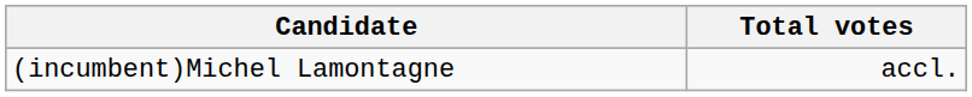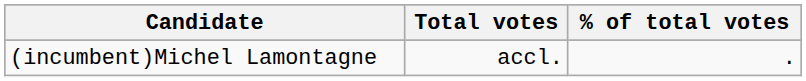 <table style="width:475px;" class="wikitable">
 <tr bgcolor="#EEEEEE">
 <th align="left">Candidate</th>
 <th align="right">Total votes</th>
+<th align="right">% of total votes</th>
 </tr>
 <tr>
 <td align="left">(incumbent)Michel Lamontagne</td>
 <td align="right">accl.</td>
+<td align="right">.</td>
 </tr>
 </table>
